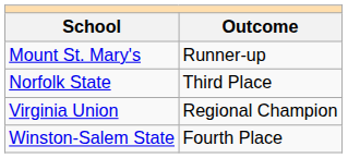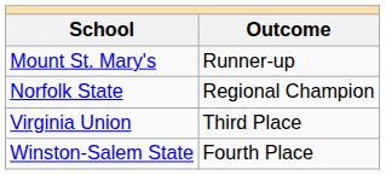 <table class="wikitable" style="float:left; margin-right:1em;">
 <tr>
 <th colspan="3" style="background:#ffdead;"></th>
 </tr>
 <tr>
 <th>School</th>
 <th>Outcome</th>
 </tr>
 <tr>
 <td><a href='#'>Mount St. Mary's</a></td>
 <td>Runner-up</td>
 </tr>
 <tr>
 <td><a href='#'>Norfolk State</a></td>
-<td>Third Place</td>
+<td>Regional Champion</td>
 </tr>
 <tr>
 <td><a href='#'>Virginia Union</a></td>
-<td>Regional Champion</td>
+<td>Third Place</td>
 </tr>
 <tr>
 <td><a href='#'>Winston-Salem State</a></td>
 <td>Fourth Place</td>
 </tr>
 </table>
